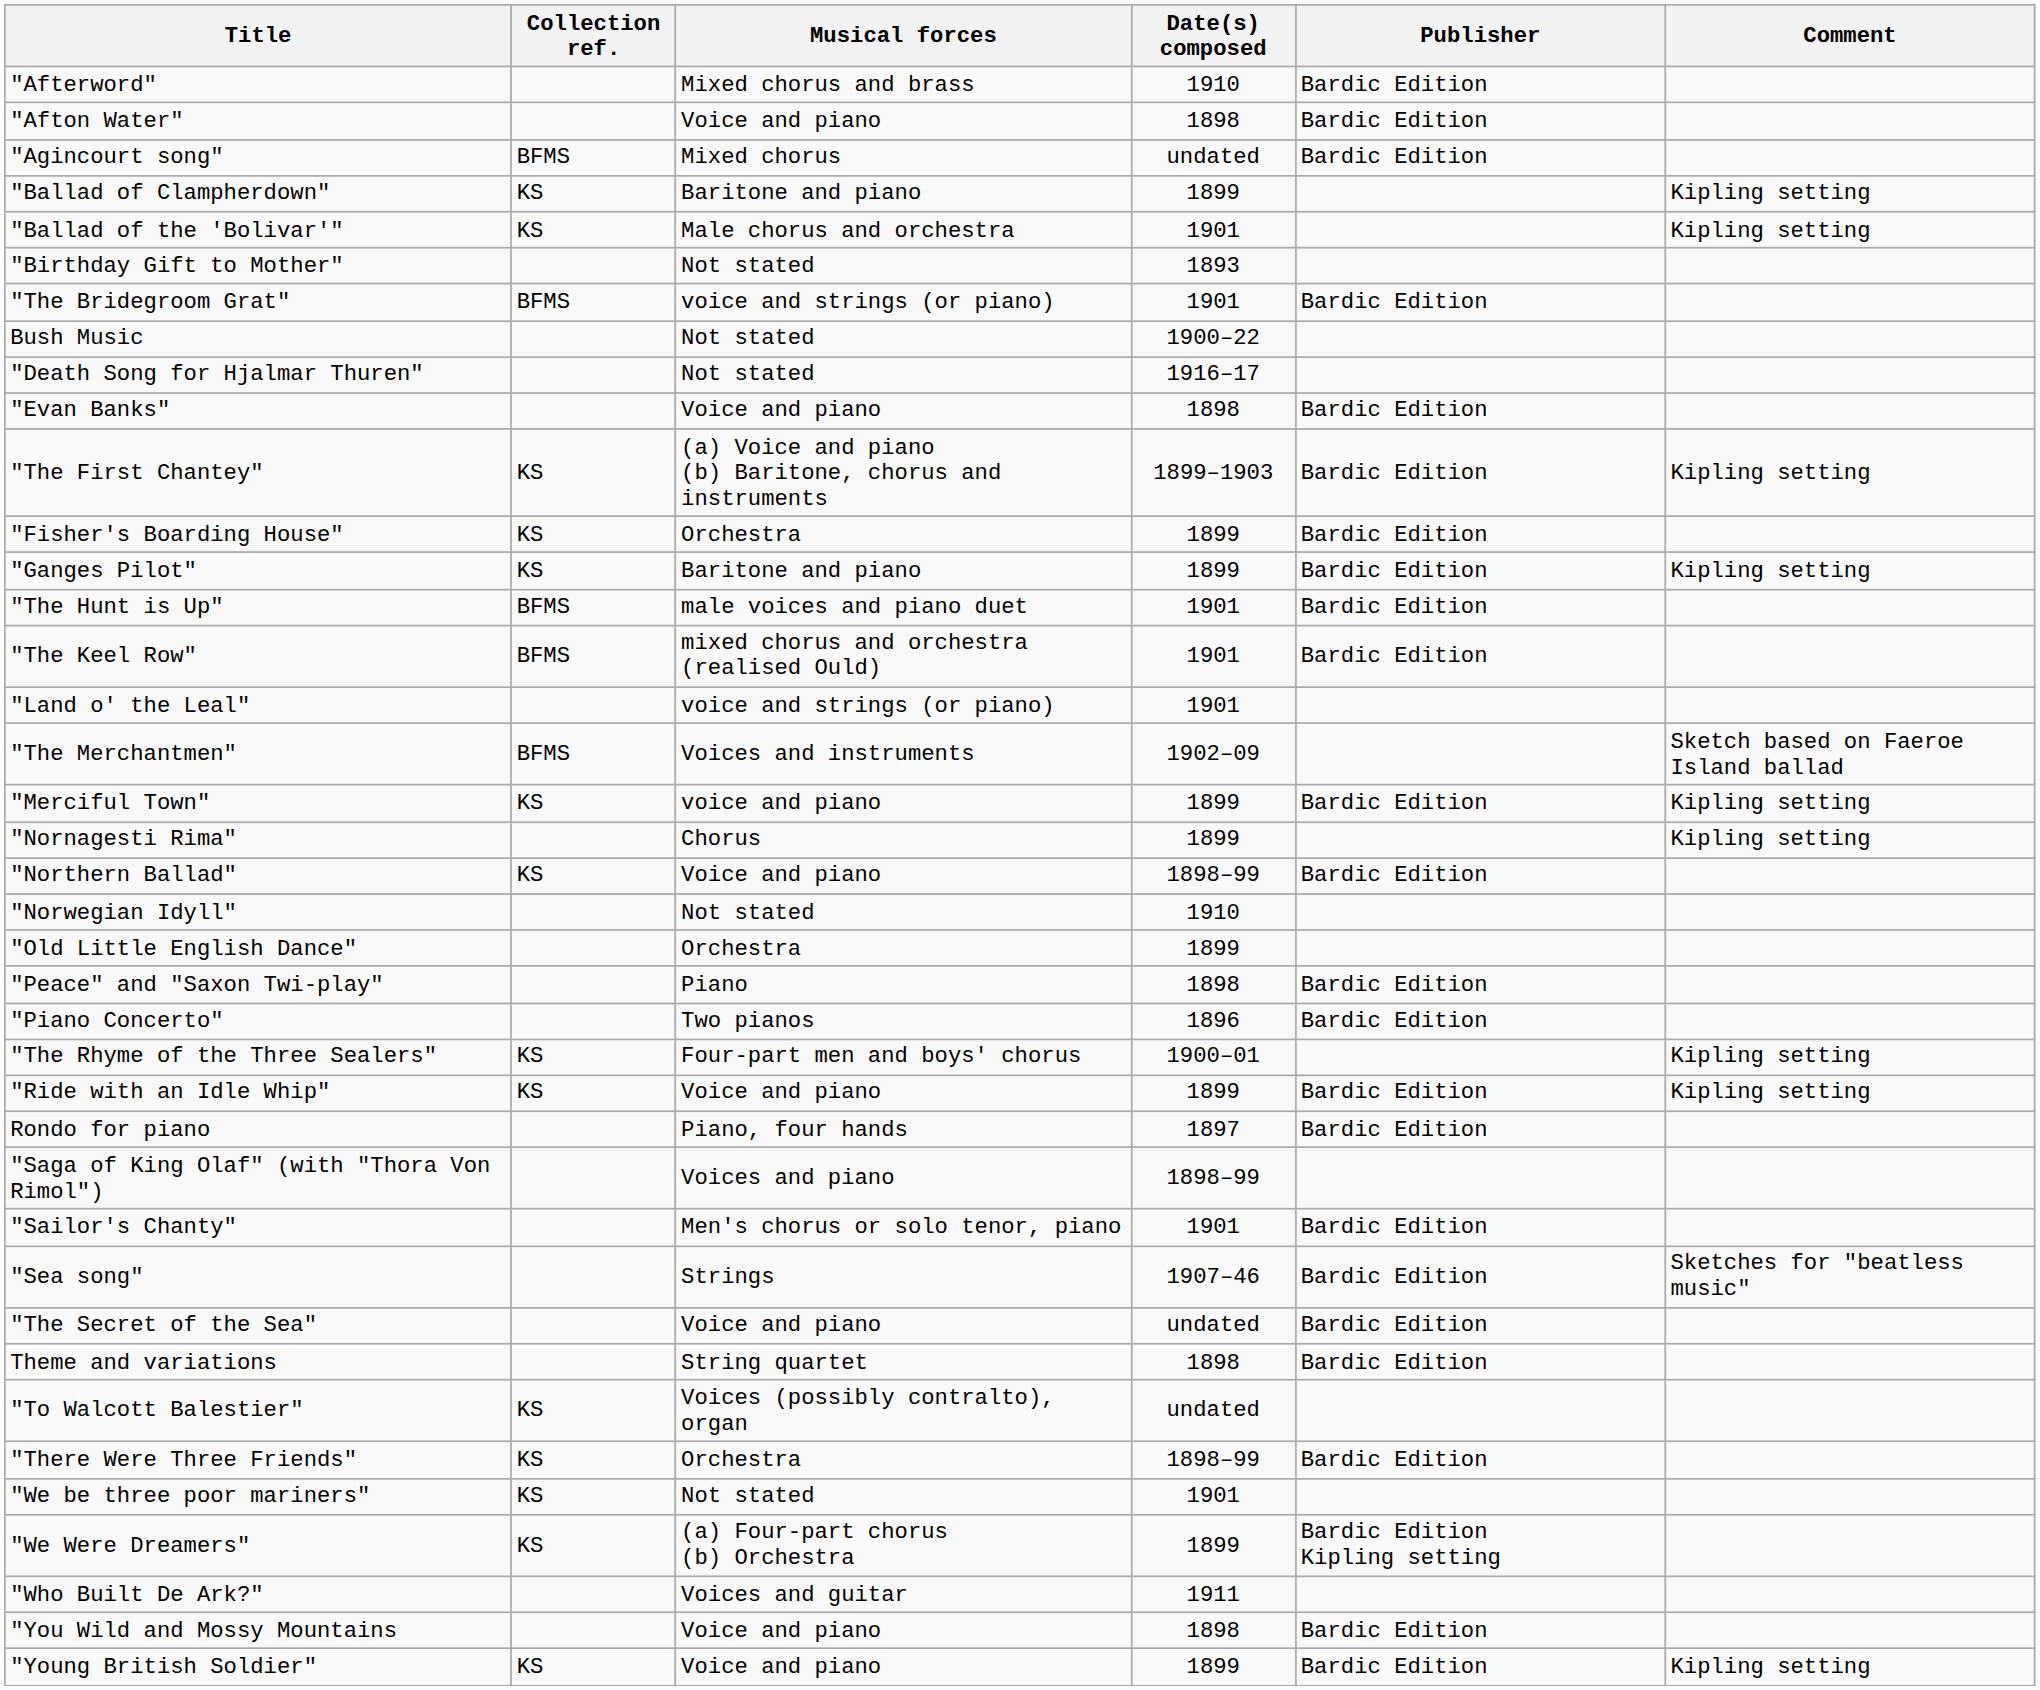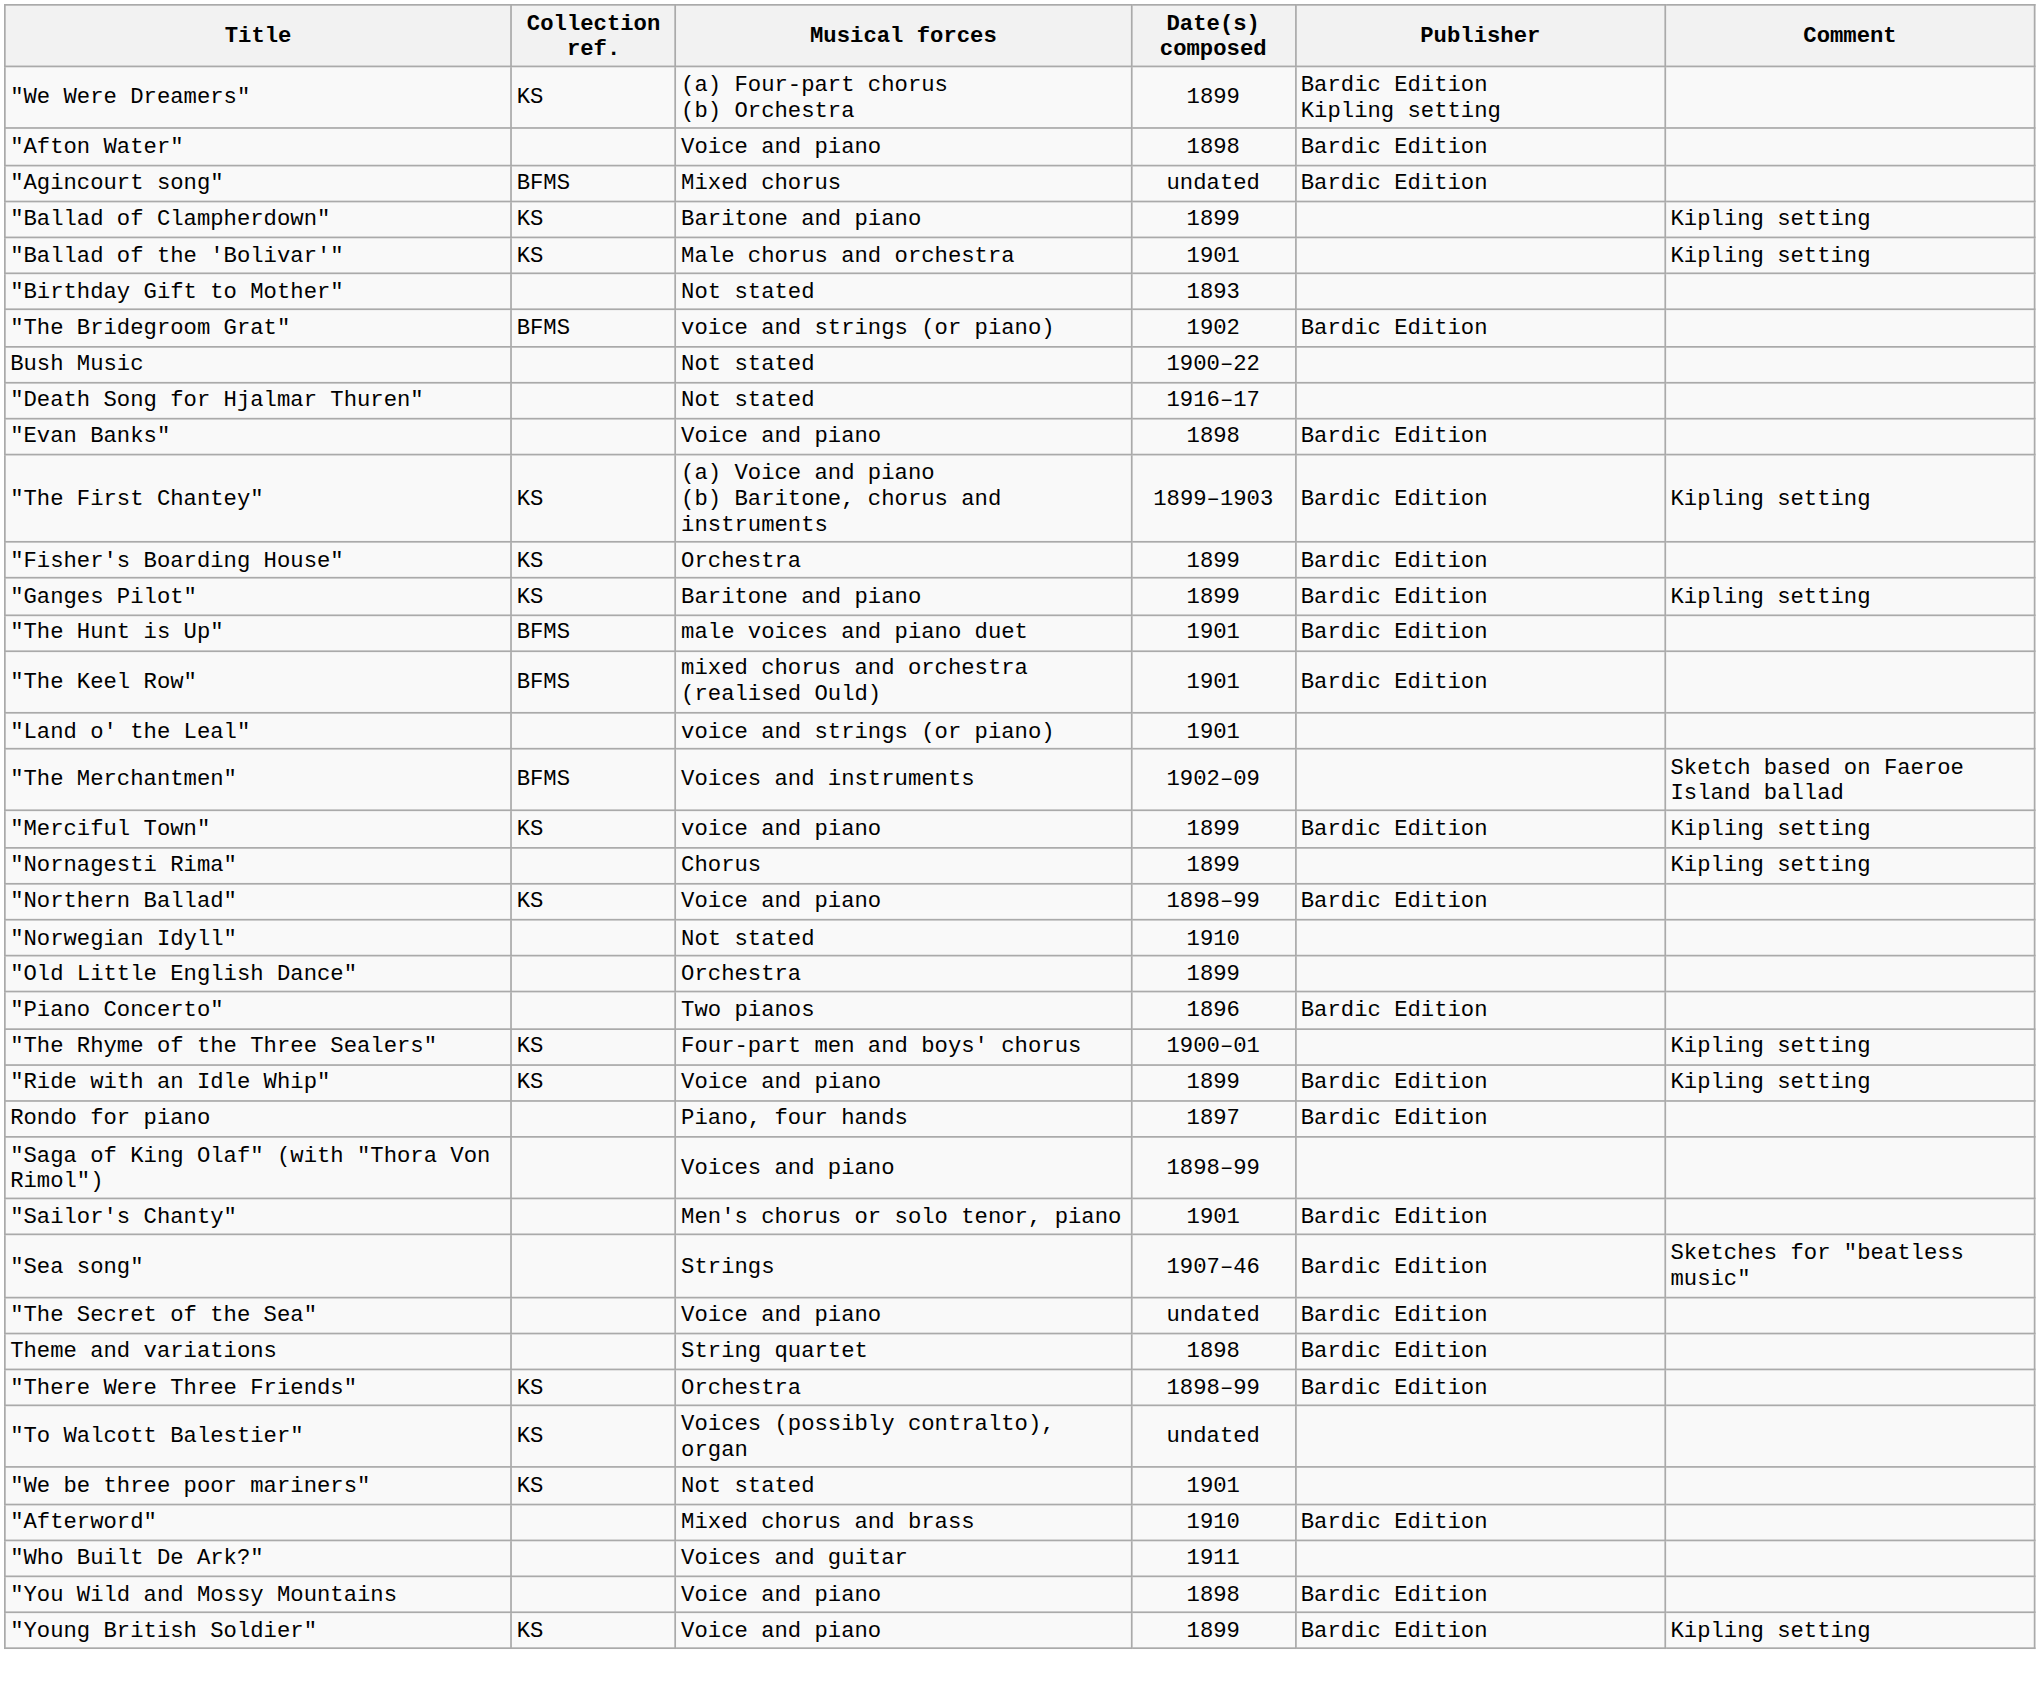 <table Class = "wikitable sortable">
 <tr>
 <th width="290">Title</th>
 <th width="90">Collection ref.</th>
 <th width="260">Musical forces</th>
 <th width="90">Date(s) composed</th>
 <th width="210">Publisher</th>
 <th width="210">Comment</th>
 </tr>
 <tr>
-<td>"Afterword"</td>
-<td></td>
-<td>Mixed chorus and brass</td>
-<td align= "center">1910</td>
-<td>Bardic Edition</td>
+<td>"We Were Dreamers"</td>
+<td>KS</td>
+<td>(a) Four-part chorus<br>(b) Orchestra</td>
+<td align= "center">1899</td>
+<td>Bardic Edition<br>Kipling setting</td>
 <td></td>
 </tr>
 <tr>
 <td>"Afton Water"</td>
 <td></td>
 <td>Voice and piano</td>
 <td align= "center">1898</td>
 <td>Bardic Edition</td>
 <td></td>
 </tr>
 <tr>
 <td>"Agincourt song"</td>
 <td>BFMS</td>
 <td>Mixed chorus</td>
 <td align= "center">undated</td>
 <td>Bardic Edition</td>
 <td></td>
 </tr>
 <tr>
 <td>"Ballad of Clampherdown"</td>
 <td>KS</td>
 <td>Baritone and piano</td>
 <td align= "center">1899</td>
 <td></td>
 <td>Kipling setting</td>
 </tr>
 <tr>
 <td>"Ballad of the 'Bolivar'"</td>
 <td>KS</td>
 <td>Male chorus and orchestra</td>
 <td align= "center">1901</td>
 <td></td>
 <td>Kipling setting</td>
 </tr>
 <tr>
 <td>"Birthday Gift to Mother"</td>
 <td></td>
 <td>Not stated</td>
 <td align= "center">1893</td>
 <td></td>
 <td></td>
 </tr>
 <tr>
 <td>"The Bridegroom Grat"</td>
 <td>BFMS</td>
 <td>voice and strings (or piano)</td>
-<td align= "center">1901</td>
+<td align= "center">1902</td>
 <td>Bardic Edition</td>
 <td></td>
 </tr>
 <tr>
 <td>Bush Music</td>
 <td></td>
 <td>Not stated</td>
 <td align= "center">1900–22</td>
 <td></td>
 <td></td>
 </tr>
 <tr>
 <td>"Death Song for Hjalmar Thuren"</td>
 <td></td>
 <td>Not stated</td>
 <td align= "center">1916–17</td>
 <td></td>
 <td></td>
 </tr>
 <tr>
 <td>"Evan Banks"</td>
 <td></td>
 <td>Voice and piano</td>
 <td align= "center">1898</td>
 <td>Bardic Edition</td>
 <td></td>
 </tr>
 <tr>
 <td>"The First Chantey"</td>
 <td>KS</td>
 <td>(a) Voice and piano<br>(b) Baritone, chorus and instruments</td>
 <td align= "center">1899–1903</td>
 <td>Bardic Edition</td>
 <td>Kipling setting</td>
 </tr>
 <tr>
 <td>"Fisher's Boarding House"</td>
 <td>KS</td>
 <td>Orchestra</td>
 <td align= "center">1899</td>
 <td>Bardic Edition</td>
 <td></td>
 </tr>
 <tr>
 <td>"Ganges Pilot"</td>
 <td>KS</td>
 <td>Baritone and piano</td>
 <td align= "center">1899</td>
 <td>Bardic Edition</td>
 <td>Kipling setting</td>
 </tr>
 <tr>
 <td>"The Hunt is Up"</td>
 <td>BFMS</td>
 <td>male voices and piano duet</td>
 <td align= "center">1901</td>
 <td>Bardic Edition</td>
 <td></td>
 </tr>
 <tr>
 <td>"The Keel Row"</td>
 <td>BFMS</td>
 <td>mixed chorus and orchestra (realised Ould)</td>
 <td align= "center">1901</td>
 <td>Bardic Edition</td>
 <td></td>
 </tr>
 <tr>
 <td>"Land o' the Leal"</td>
 <td></td>
 <td>voice and strings (or piano)</td>
 <td align= "center">1901</td>
 <td></td>
 <td></td>
 </tr>
 <tr>
 <td>"The Merchantmen"</td>
 <td>BFMS</td>
 <td>Voices and instruments</td>
 <td align= "center">1902–09</td>
 <td></td>
 <td>Sketch based on Faeroe Island ballad</td>
 </tr>
 <tr>
 <td>"Merciful Town"</td>
 <td>KS</td>
 <td>voice and piano</td>
 <td align= "center">1899</td>
 <td>Bardic Edition</td>
 <td>Kipling setting</td>
 </tr>
 <tr>
 <td>"Nornagesti Rima"</td>
 <td></td>
 <td>Chorus</td>
 <td align= "center">1899</td>
 <td></td>
 <td>Kipling setting</td>
 </tr>
 <tr>
 <td>"Northern Ballad"</td>
 <td>KS</td>
 <td>Voice and piano</td>
 <td align= "center">1898–99</td>
 <td>Bardic Edition</td>
 <td></td>
 </tr>
 <tr>
 <td>"Norwegian Idyll"</td>
 <td></td>
 <td>Not stated</td>
 <td align= "center">1910</td>
 <td></td>
 <td></td>
 </tr>
 <tr>
 <td>"Old Little English Dance"</td>
 <td></td>
 <td>Orchestra</td>
 <td align= "center">1899</td>
 <td></td>
 <td></td>
 </tr>
 <tr>
-<td>"Peace" and "Saxon Twi-play"</td>
-<td></td>
-<td>Piano</td>
-<td align= "center">1898</td>
-<td>Bardic Edition</td>
-<td></td>
-</tr>
-<tr>
 <td>"Piano Concerto"</td>
 <td></td>
 <td>Two pianos</td>
 <td align= "center">1896</td>
 <td>Bardic Edition</td>
 <td></td>
 </tr>
 <tr>
 <td>"The Rhyme of the Three Sealers"</td>
 <td>KS</td>
 <td>Four-part men and boys' chorus</td>
 <td align= "center">1900–01</td>
 <td></td>
 <td>Kipling setting</td>
 </tr>
 <tr>
 <td>"Ride with an Idle Whip"</td>
 <td>KS</td>
 <td>Voice and piano</td>
 <td align= "center">1899</td>
 <td>Bardic Edition</td>
 <td>Kipling setting</td>
 </tr>
 <tr>
 <td>Rondo for piano</td>
 <td></td>
 <td>Piano, four hands</td>
 <td align= "center">1897</td>
 <td>Bardic Edition</td>
 <td></td>
 </tr>
 <tr>
 <td>"Saga of King Olaf" (with "Thora Von Rimol")</td>
 <td></td>
 <td>Voices and piano</td>
 <td align= "center">1898–99</td>
 <td></td>
 <td></td>
 </tr>
 <tr>
 <td>"Sailor's Chanty"</td>
 <td></td>
 <td>Men's chorus or solo tenor, piano</td>
 <td align= "center">1901</td>
 <td>Bardic Edition</td>
 <td></td>
 </tr>
 <tr>
 <td>"Sea song"</td>
 <td></td>
 <td>Strings</td>
 <td align= "center">1907–46</td>
 <td>Bardic Edition</td>
 <td>Sketches for "beatless music"</td>
 </tr>
 <tr>
 <td>"The Secret of the Sea"</td>
 <td></td>
 <td>Voice and piano</td>
 <td align= "center">undated</td>
 <td>Bardic Edition</td>
 <td></td>
 </tr>
 <tr>
 <td>Theme and variations</td>
 <td></td>
 <td>String quartet</td>
 <td align= "center">1898</td>
 <td>Bardic Edition</td>
 <td></td>
 </tr>
 <tr>
+<td>"There Were Three Friends"</td>
+<td>KS</td>
+<td>Orchestra</td>
+<td align= "center">1898–99</td>
+<td>Bardic Edition</td>
+<td></td>
+</tr>
+<tr>
 <td>"To Walcott Balestier"</td>
 <td>KS</td>
 <td>Voices (possibly contralto), organ</td>
 <td align= "center">undated</td>
 <td></td>
-<td></td>
-</tr>
-<tr>
-<td>"There Were Three Friends"</td>
-<td>KS</td>
-<td>Orchestra</td>
-<td align= "center">1898–99</td>
-<td>Bardic Edition</td>
 <td></td>
 </tr>
 <tr>
 <td>"We be three poor mariners"</td>
 <td>KS</td>
 <td>Not stated</td>
 <td align= "center">1901</td>
 <td></td>
 <td></td>
 </tr>
 <tr>
-<td>"We Were Dreamers"</td>
-<td>KS</td>
-<td>(a) Four-part chorus<br>(b) Orchestra</td>
-<td align= "center">1899</td>
-<td>Bardic Edition<br>Kipling setting</td>
+<td>"Afterword"</td>
+<td></td>
+<td>Mixed chorus and brass</td>
+<td align= "center">1910</td>
+<td>Bardic Edition</td>
 <td></td>
 </tr>
 <tr>
 <td>"Who Built De Ark?"</td>
 <td></td>
 <td>Voices and guitar</td>
 <td align= "center">1911</td>
 <td></td>
 <td></td>
 </tr>
 <tr>
 <td>"You Wild and Mossy Mountains</td>
 <td></td>
 <td>Voice and piano</td>
 <td align= "center">1898</td>
 <td>Bardic Edition</td>
 <td></td>
 </tr>
 <tr>
 <td>"Young British Soldier"</td>
 <td>KS</td>
 <td>Voice and piano</td>
 <td align= "center">1899</td>
 <td>Bardic Edition</td>
 <td>Kipling setting</td>
 </tr>
 </table>
